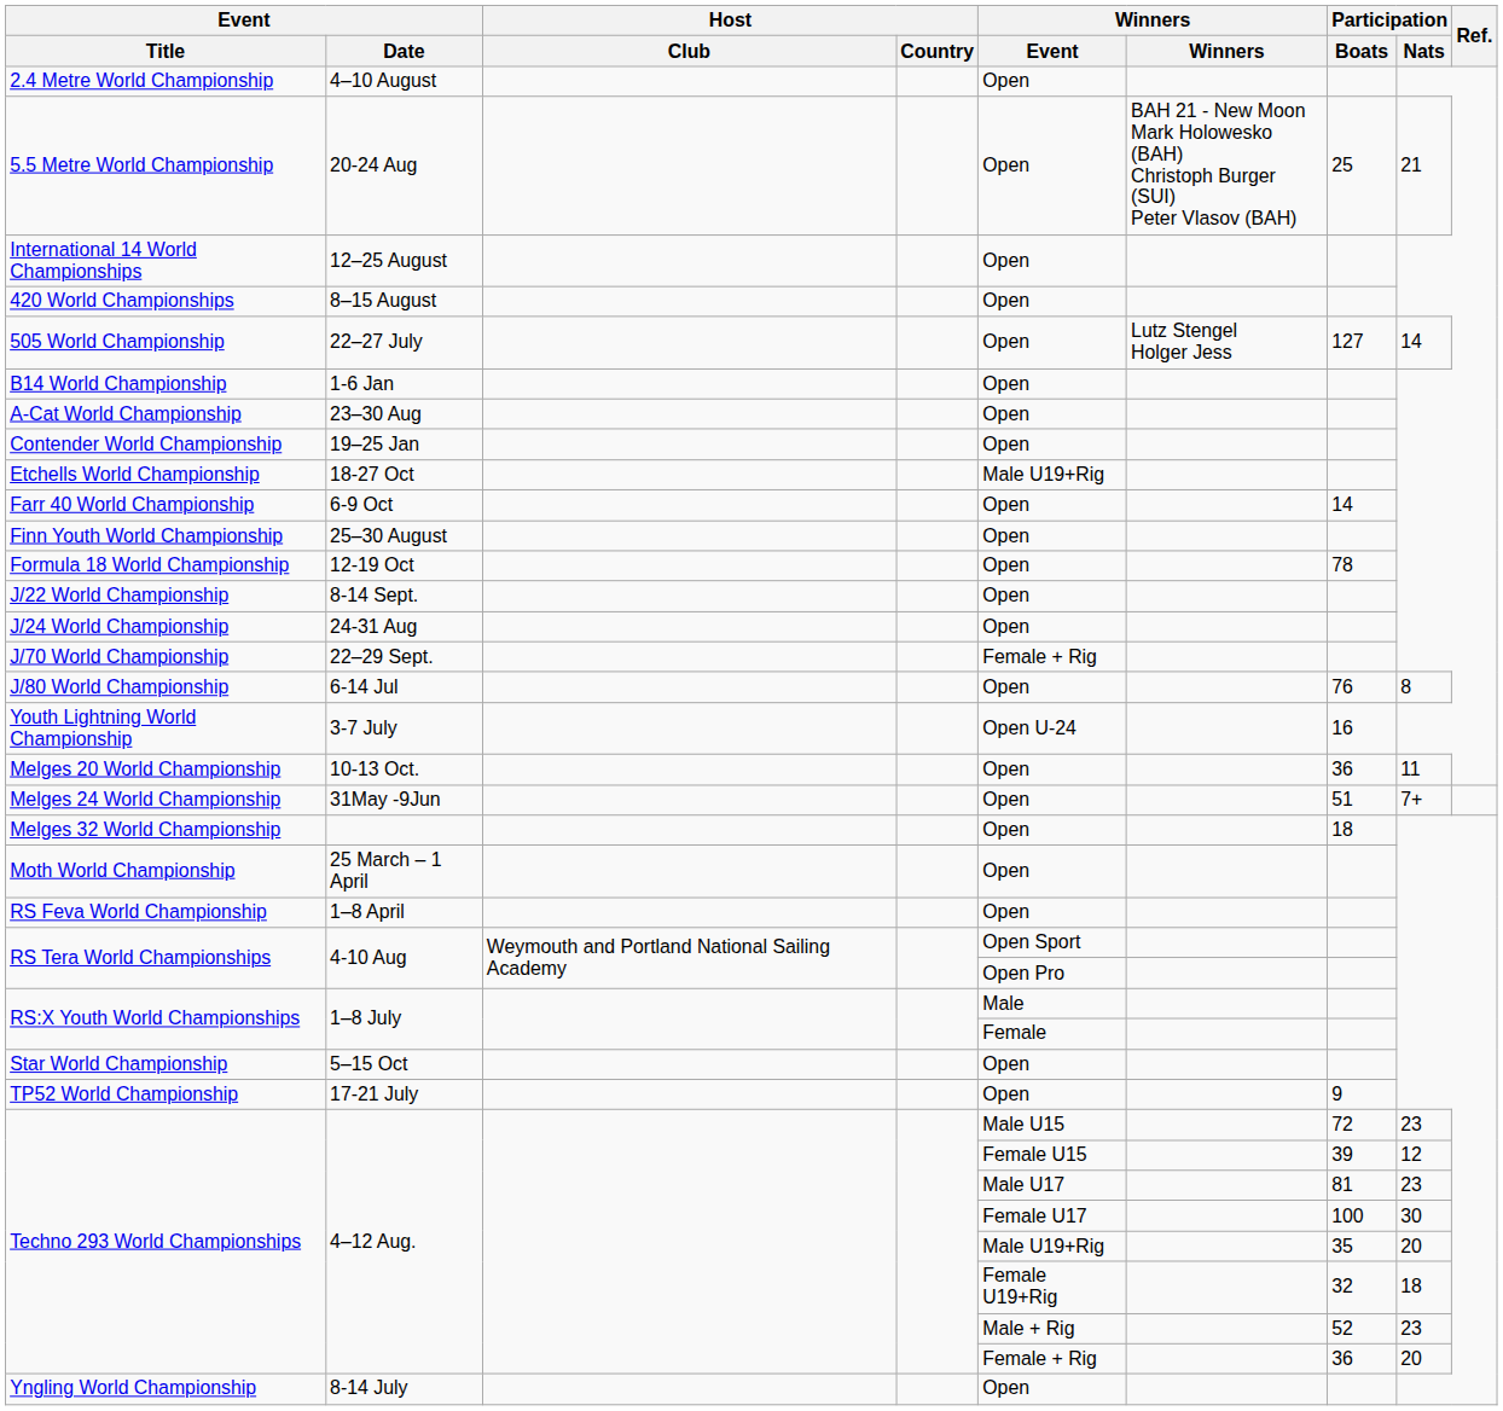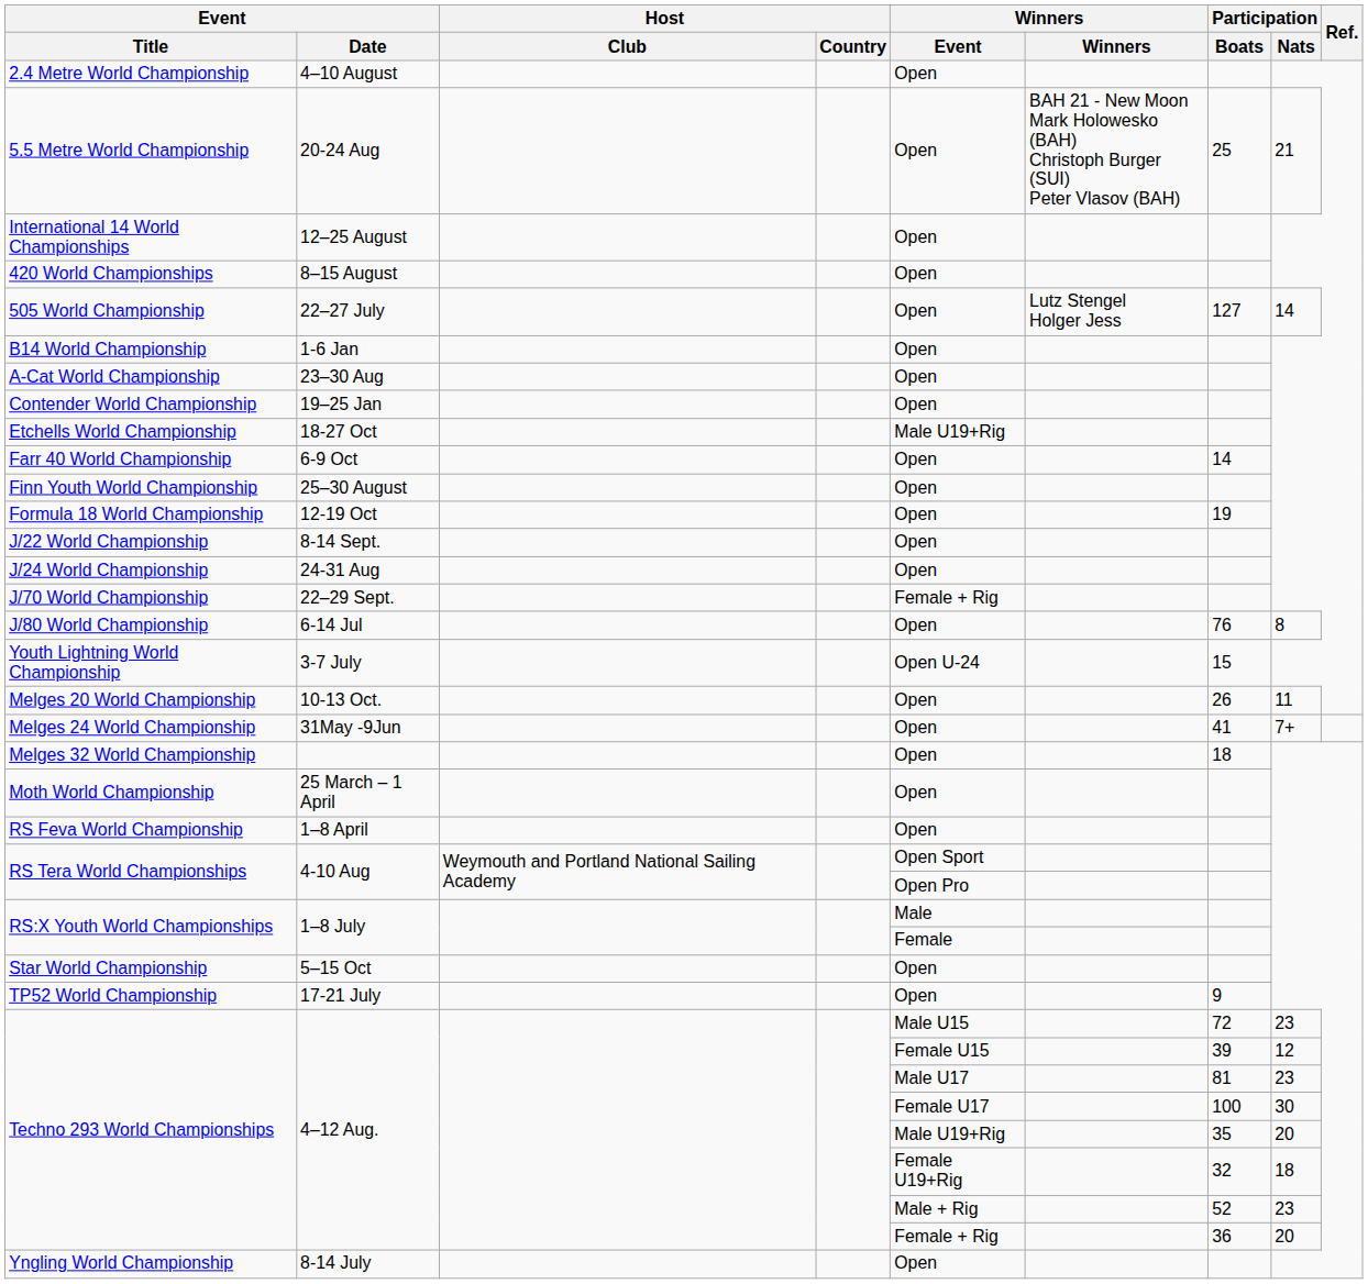 <table class="wikitable sortable">
 <tr>
 <th colspan=2>Event</th>
 <th colspan=2>Host</th>
 <th colspan=2>Winners</th>
 <th colspan=2>Participation</th>
 <th rowspan=2>Ref.</th>
 </tr>
 <tr>
 <th>Title</th>
 <th>Date</th>
 <th>Club</th>
 <th>Country</th>
 <th>Event</th>
 <th>Winners</th>
 <th>Boats</th>
 <th>Nats</th>
 </tr>
 <tr>
 <td><a href='#'>2.4 Metre World Championship</a></td>
 <td>4–10 August</td>
 <td></td>
 <td></td>
 <td>Open</td>
 <td></td>
 <td></td>
 </tr>
 <tr>
 <td><a href='#'>5.5 Metre World Championship</a></td>
 <td>20-24 Aug</td>
 <td></td>
 <td></td>
 <td>Open</td>
 <td>BAH 21 - New Moon<br>Mark Holowesko (BAH)<br>Christoph Burger (SUI)<br>Peter Vlasov (BAH)</td>
 <td>25</td>
 <td>21</td>
 </tr>
 <tr>
 <td><a href='#'>International 14 World Championships</a></td>
 <td>12–25 August</td>
 <td></td>
 <td></td>
 <td>Open</td>
 <td></td>
 <td></td>
 </tr>
 <tr>
 <td><a href='#'>420 World Championships</a></td>
 <td>8–15 August</td>
 <td></td>
 <td></td>
 <td>Open</td>
 <td></td>
 <td></td>
 </tr>
 <tr>
 <td><a href='#'>505 World Championship</a></td>
 <td>22–27 July</td>
 <td></td>
 <td></td>
 <td>Open</td>
 <td>Lutz Stengel<br>Holger Jess</td>
 <td>127</td>
 <td>14</td>
 </tr>
 <tr>
 <td><a href='#'>B14 World Championship</a></td>
 <td>1-6 Jan</td>
 <td></td>
 <td></td>
 <td>Open</td>
 <td></td>
 <td></td>
 </tr>
 <tr>
 <td><a href='#'>A-Cat World Championship</a></td>
 <td>23–30 Aug</td>
 <td></td>
 <td></td>
 <td>Open</td>
 <td></td>
 <td></td>
 </tr>
 <tr>
 <td><a href='#'>Contender World Championship</a></td>
 <td>19–25 Jan</td>
 <td></td>
 <td></td>
 <td>Open</td>
 <td></td>
 <td></td>
 </tr>
 <tr>
 <td><a href='#'>Etchells World Championship</a></td>
 <td>18-27 Oct</td>
 <td></td>
 <td></td>
 <td>Male U19+Rig</td>
 <td></td>
 <td></td>
 </tr>
 <tr>
 <td><a href='#'>Farr 40 World Championship</a></td>
 <td>6-9 Oct</td>
 <td></td>
 <td></td>
 <td>Open</td>
 <td></td>
 <td>14</td>
 </tr>
 <tr>
 <td><a href='#'>Finn Youth World Championship</a></td>
 <td>25–30 August</td>
 <td></td>
 <td></td>
 <td>Open</td>
 <td></td>
 <td></td>
 </tr>
 <tr>
 <td><a href='#'>Formula 18 World Championship</a></td>
 <td>12-19 Oct</td>
 <td></td>
 <td></td>
 <td>Open</td>
 <td></td>
-<td>78</td>
+<td>19</td>
 </tr>
 <tr>
 <td><a href='#'>J/22 World Championship</a></td>
 <td>8-14 Sept.</td>
 <td></td>
 <td></td>
 <td>Open</td>
 <td></td>
 <td></td>
 </tr>
 <tr>
 <td><a href='#'>J/24 World Championship</a></td>
 <td>24-31 Aug</td>
 <td></td>
 <td></td>
 <td>Open</td>
 <td></td>
 <td></td>
 </tr>
 <tr>
 <td><a href='#'>J/70 World Championship</a></td>
 <td>22–29 Sept.</td>
 <td></td>
 <td></td>
 <td>Female + Rig</td>
 <td></td>
 <td></td>
 </tr>
 <tr>
 <td><a href='#'>J/80 World Championship</a></td>
 <td>6-14 Jul</td>
 <td></td>
 <td></td>
 <td>Open</td>
 <td></td>
 <td>76</td>
 <td>8</td>
 </tr>
 <tr>
 <td><a href='#'>Youth Lightning World Championship</a></td>
 <td>3-7 July</td>
 <td></td>
 <td></td>
 <td>Open U-24</td>
 <td></td>
-<td>16</td>
+<td>15</td>
 </tr>
 <tr>
 <td><a href='#'>Melges 20 World Championship</a></td>
 <td>10-13 Oct.</td>
 <td></td>
 <td></td>
 <td>Open</td>
 <td></td>
-<td>36</td>
+<td>26</td>
 <td>11</td>
 </tr>
 <tr>
 <td><a href='#'>Melges 24 World Championship</a></td>
 <td>31May -9Jun</td>
 <td></td>
 <td></td>
 <td>Open</td>
 <td></td>
-<td>51</td>
+<td>41</td>
 <td>7+</td>
 <td></td>
 </tr>
 <tr>
 <td><a href='#'>Melges 32 World Championship</a></td>
 <td></td>
 <td></td>
 <td></td>
 <td>Open</td>
 <td></td>
 <td>18</td>
 </tr>
 <tr>
 <td><a href='#'>Moth World Championship</a></td>
 <td>25 March – 1 April</td>
 <td></td>
 <td></td>
 <td>Open</td>
 <td></td>
 <td></td>
 </tr>
 <tr>
 <td><a href='#'>RS Feva World Championship</a></td>
 <td>1–8 April</td>
 <td></td>
 <td></td>
 <td>Open</td>
 <td></td>
 <td></td>
 </tr>
 <tr>
 <td rowspan=2><a href='#'>RS Tera World Championships</a></td>
 <td rowspan=2>4-10 Aug</td>
 <td rowspan=2>Weymouth and Portland National Sailing Academy</td>
 <td rowspan=2></td>
 <td>Open Sport</td>
 <td></td>
 <td></td>
 </tr>
 <tr>
 <td>Open Pro</td>
 <td></td>
 <td></td>
 </tr>
 <tr>
 <td rowspan=2><a href='#'>RS:X Youth World Championships</a></td>
 <td rowspan=2>1–8 July</td>
 <td rowspan=2></td>
 <td rowspan=2></td>
 <td>Male</td>
 <td></td>
 <td></td>
 </tr>
 <tr>
 <td>Female</td>
 <td></td>
 <td></td>
 </tr>
 <tr>
 <td><a href='#'>Star World Championship</a></td>
 <td>5–15 Oct</td>
 <td></td>
 <td></td>
 <td>Open</td>
 <td></td>
 <td></td>
 </tr>
 <tr>
 <td><a href='#'>TP52 World Championship</a></td>
 <td>17-21 July</td>
 <td></td>
 <td></td>
 <td>Open</td>
 <td></td>
 <td>9</td>
 </tr>
 <tr>
 <td rowspan=8><a href='#'>Techno 293 World Championships</a></td>
 <td rowspan=8>4–12 Aug.</td>
 <td rowspan=8></td>
 <td rowspan=8></td>
 <td>Male 	U15</td>
 <td></td>
 <td>72</td>
 <td>23</td>
 </tr>
 <tr>
 <td>Female U15</td>
 <td></td>
 <td>39</td>
 <td>12</td>
 </tr>
 <tr>
 <td>Male U17</td>
 <td></td>
 <td>81</td>
 <td>23</td>
 </tr>
 <tr>
 <td>Female U17</td>
 <td></td>
 <td>100</td>
 <td>30</td>
 </tr>
 <tr>
 <td>Male U19+Rig</td>
 <td></td>
 <td>35</td>
 <td>20</td>
 </tr>
 <tr>
 <td>Female U19+Rig</td>
 <td></td>
 <td>32</td>
 <td>18</td>
 </tr>
 <tr>
 <td>Male + Rig</td>
 <td></td>
 <td>52</td>
 <td>23</td>
 </tr>
 <tr>
 <td>Female + Rig</td>
 <td></td>
 <td>36</td>
 <td>20</td>
 </tr>
 <tr>
 <td><a href='#'>Yngling World Championship</a></td>
 <td>8-14 July</td>
 <td></td>
 <td></td>
 <td>Open</td>
 <td></td>
 <td></td>
 </tr>
 </table>
